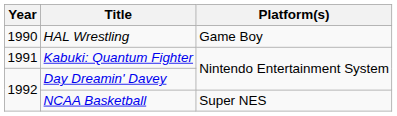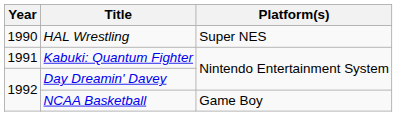 <table class="wikitable sortable plainrowheaders">
 <tr>
 <th scope="col">Year</th>
 <th scope="col">Title</th>
 <th scope="col">Platform(s)</th>
 </tr>
 <tr>
 <td>1990</td>
 <td><em>HAL Wrestling</em></td>
-<td>Game Boy</td>
+<td>Super NES</td>
 </tr>
 <tr>
 <td>1991</td>
 <td><em><a href='#'>Kabuki: Quantum Fighter</a></em></td>
 <td rowspan="2">Nintendo Entertainment System</td>
 </tr>
 <tr>
 <td rowspan="2">1992</td>
 <td><em><a href='#'>Day Dreamin' Davey</a></em></td>
 </tr>
 <tr>
 <td><em><a href='#'>NCAA Basketball</a></em></td>
-<td>Super NES</td>
+<td>Game Boy</td>
 </tr>
 </table>
